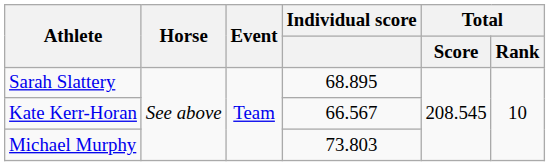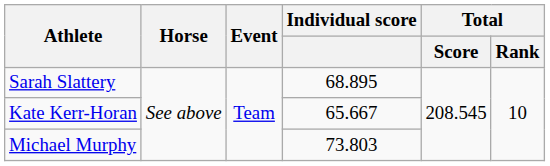 <table class=wikitable style="font-size:90%">
 <tr>
 <th rowspan="2">Athlete</th>
 <th rowspan="2">Horse</th>
 <th rowspan="2">Event</th>
 <th colspan="1">Individual score</th>
 <th colspan="2">Total</th>
 </tr>
 <tr>
 <th></th>
 <th>Score</th>
 <th>Rank</th>
 </tr>
 <tr align=center>
 <td align=left><a href='#'>Sarah Slattery</a></td>
 <td rowspan="3"><em>See above</em></td>
 <td rowspan="3"><a href='#'>Team</a></td>
 <td>68.895</td>
 <td rowspan="3">208.545</td>
 <td rowspan="3">10</td>
 </tr>
 <tr align=center>
 <td align=left><a href='#'>Kate Kerr-Horan</a></td>
-<td>66.567</td>
+<td>65.667</td>
 </tr>
 <tr align=center>
 <td align=left><a href='#'>Michael Murphy</a></td>
 <td>73.803</td>
 </tr>
 </table>
